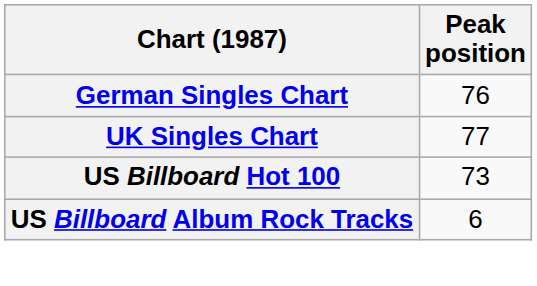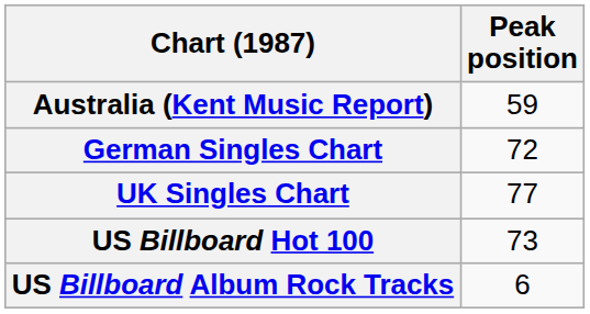 <table class="wikitable sortable plainrowheaders" style="text-align:center;">
 <tr>
 <th>Chart (1987)</th>
 <th>Peak<br>position</th>
 </tr>
 <tr>
+<th scope="row">Australia (<a href='#'>Kent Music Report</a>)</th>
+<td style="text-align:center;">59</td>
+</tr>
+<tr>
 <th scope="row"><a href='#'>German Singles Chart</a></th>
-<td style="text-align:center;">76</td>
+<td style="text-align:center;">72</td>
 </tr>
 <tr>
 <th scope="row"><a href='#'>UK Singles Chart</a></th>
 <td style="text-align:center;">77</td>
 </tr>
 <tr>
 <th scope="row">US <em>Billboard</em> <a href='#'>Hot 100</a></th>
 <td style="text-align:center;">73</td>
 </tr>
 <tr>
 <th scope="row">US <em><a href='#'>Billboard</a></em> <a href='#'>Album Rock Tracks</a></th>
 <td style="text-align:center;">6</td>
 </tr>
 </table>
